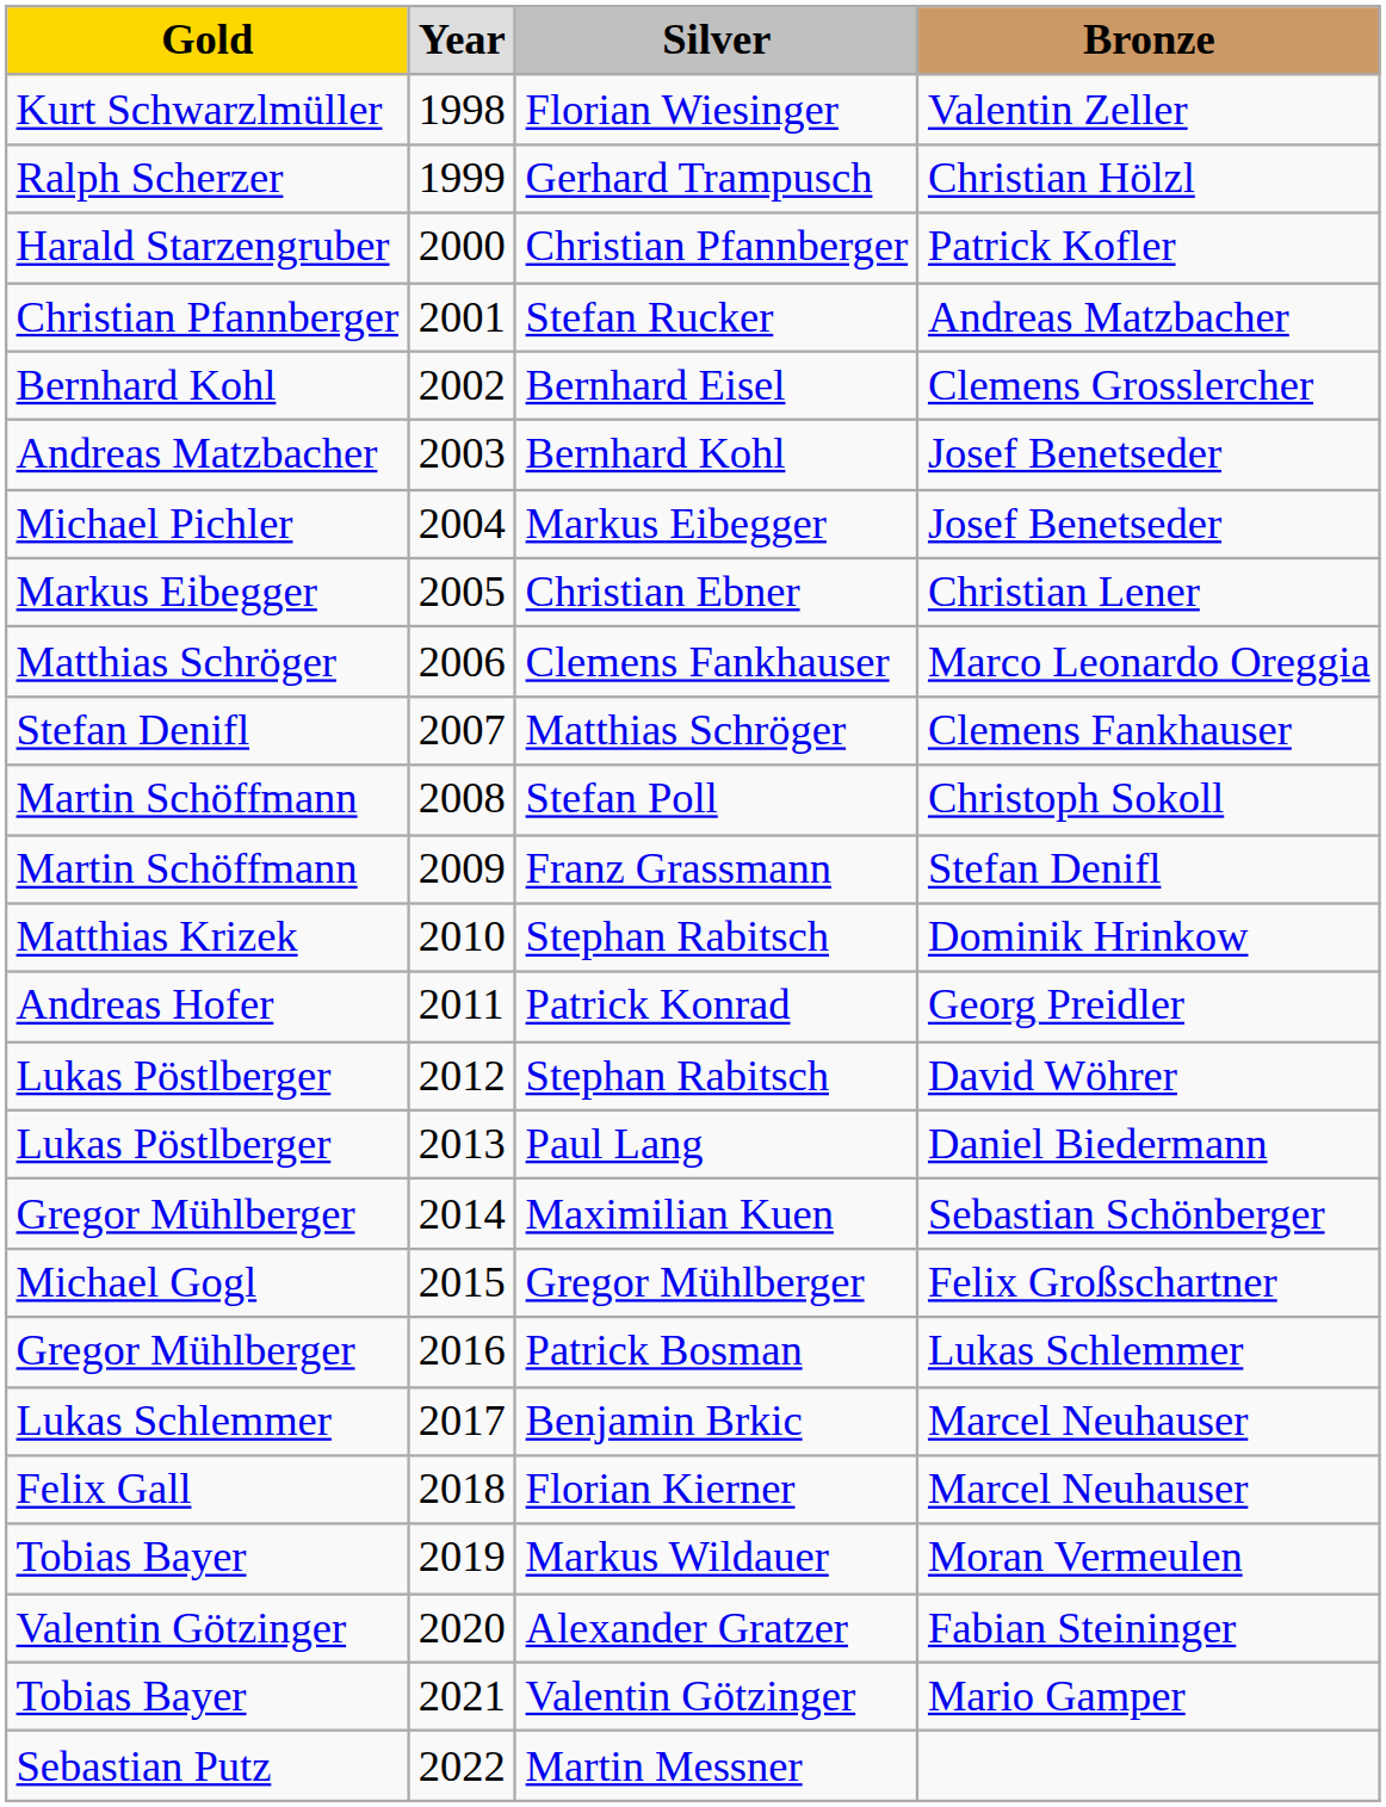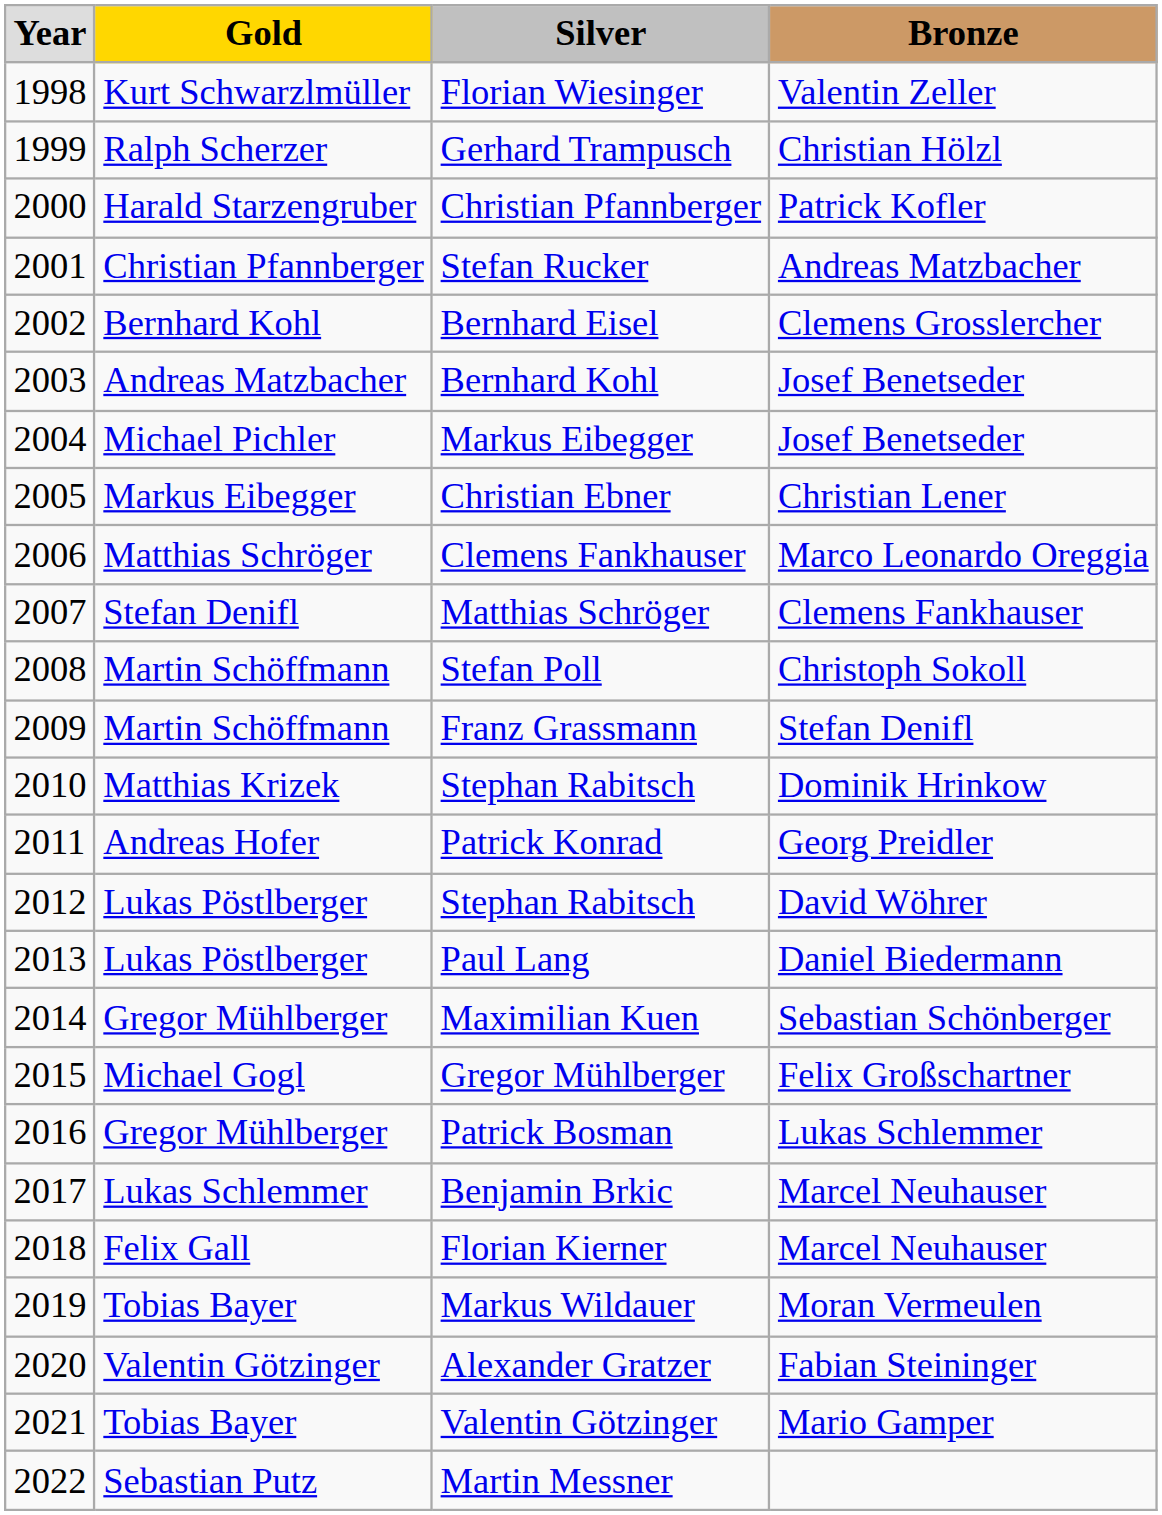 <table class="wikitable" style="text-align:left;">
 <tr>
+<td style="background:#DDDDDD; font-weight:bold; text-align:center;">Year</td>
 <td style="background:gold; font-weight:bold; text-align:center;">Gold</td>
-<td style="background:#DDDDDD; font-weight:bold; text-align:center;">Year</td>
 <td style="background:silver; font-weight:bold; text-align:center;">Silver</td>
 <td style="background:#cc9966; font-weight:bold; text-align:center;">Bronze</td>
 </tr>
 <tr>
+<td>1998</td>
 <td><a href='#'>Kurt Schwarzlmüller</a></td>
-<td>1998</td>
 <td><a href='#'>Florian Wiesinger</a></td>
 <td><a href='#'>Valentin Zeller</a></td>
 </tr>
 <tr>
+<td>1999</td>
 <td><a href='#'>Ralph Scherzer</a></td>
-<td>1999</td>
 <td><a href='#'>Gerhard Trampusch</a></td>
 <td><a href='#'>Christian Hölzl</a></td>
 </tr>
 <tr>
+<td>2000</td>
 <td><a href='#'>Harald Starzengruber</a></td>
-<td>2000</td>
 <td><a href='#'>Christian Pfannberger</a></td>
 <td><a href='#'>Patrick Kofler</a></td>
 </tr>
 <tr>
+<td>2001</td>
 <td><a href='#'>Christian Pfannberger</a></td>
-<td>2001</td>
 <td><a href='#'>Stefan Rucker</a></td>
 <td><a href='#'>Andreas Matzbacher</a></td>
 </tr>
 <tr>
+<td>2002</td>
 <td><a href='#'>Bernhard Kohl</a></td>
-<td>2002</td>
 <td><a href='#'>Bernhard Eisel</a></td>
 <td><a href='#'>Clemens Grosslercher</a></td>
 </tr>
 <tr>
+<td>2003</td>
 <td><a href='#'>Andreas Matzbacher</a></td>
-<td>2003</td>
 <td><a href='#'>Bernhard Kohl</a></td>
 <td><a href='#'>Josef Benetseder</a></td>
 </tr>
 <tr>
+<td>2004</td>
 <td><a href='#'>Michael Pichler</a></td>
-<td>2004</td>
 <td><a href='#'>Markus Eibegger</a></td>
 <td><a href='#'>Josef Benetseder</a></td>
 </tr>
 <tr>
+<td>2005</td>
 <td><a href='#'>Markus Eibegger</a></td>
-<td>2005</td>
 <td><a href='#'>Christian Ebner</a></td>
 <td><a href='#'>Christian Lener</a></td>
 </tr>
 <tr>
+<td>2006</td>
 <td><a href='#'>Matthias Schröger</a></td>
-<td>2006</td>
 <td><a href='#'>Clemens Fankhauser</a></td>
 <td><a href='#'>Marco Leonardo Oreggia</a></td>
 </tr>
 <tr>
+<td>2007</td>
 <td><a href='#'>Stefan Denifl</a></td>
-<td>2007</td>
 <td><a href='#'>Matthias Schröger</a></td>
 <td><a href='#'>Clemens Fankhauser</a></td>
 </tr>
 <tr>
+<td>2008</td>
 <td><a href='#'>Martin Schöffmann</a></td>
-<td>2008</td>
 <td><a href='#'>Stefan Poll</a></td>
 <td><a href='#'>Christoph Sokoll</a></td>
 </tr>
 <tr>
+<td>2009</td>
 <td><a href='#'>Martin Schöffmann</a></td>
-<td>2009</td>
 <td><a href='#'>Franz Grassmann</a></td>
 <td><a href='#'>Stefan Denifl</a></td>
 </tr>
 <tr>
+<td>2010</td>
 <td><a href='#'>Matthias Krizek</a></td>
-<td>2010</td>
 <td><a href='#'>Stephan Rabitsch</a></td>
 <td><a href='#'>Dominik Hrinkow</a></td>
 </tr>
 <tr>
+<td>2011</td>
 <td><a href='#'>Andreas Hofer</a></td>
-<td>2011</td>
 <td><a href='#'>Patrick Konrad</a></td>
 <td><a href='#'>Georg Preidler</a></td>
 </tr>
 <tr>
+<td>2012</td>
 <td><a href='#'>Lukas Pöstlberger</a></td>
-<td>2012</td>
 <td><a href='#'>Stephan Rabitsch</a></td>
 <td><a href='#'>David Wöhrer</a></td>
 </tr>
 <tr>
+<td>2013</td>
 <td><a href='#'>Lukas Pöstlberger</a></td>
-<td>2013</td>
 <td><a href='#'>Paul Lang</a></td>
 <td><a href='#'>Daniel Biedermann</a></td>
 </tr>
 <tr>
+<td>2014</td>
 <td><a href='#'>Gregor Mühlberger</a></td>
-<td>2014</td>
 <td><a href='#'>Maximilian Kuen</a></td>
 <td><a href='#'>Sebastian Schönberger</a></td>
 </tr>
 <tr>
+<td>2015</td>
 <td><a href='#'>Michael Gogl</a></td>
-<td>2015</td>
 <td><a href='#'>Gregor Mühlberger</a></td>
 <td><a href='#'>Felix Großschartner</a></td>
 </tr>
 <tr>
+<td>2016</td>
 <td><a href='#'>Gregor Mühlberger</a></td>
-<td>2016</td>
 <td><a href='#'>Patrick Bosman</a></td>
 <td><a href='#'>Lukas Schlemmer</a></td>
 </tr>
 <tr>
+<td>2017</td>
 <td><a href='#'>Lukas Schlemmer</a></td>
-<td>2017</td>
 <td><a href='#'>Benjamin Brkic</a></td>
 <td><a href='#'>Marcel Neuhauser</a></td>
 </tr>
 <tr>
+<td>2018</td>
 <td><a href='#'>Felix Gall</a></td>
-<td>2018</td>
 <td><a href='#'>Florian Kierner</a></td>
 <td><a href='#'>Marcel Neuhauser</a></td>
 </tr>
 <tr>
+<td>2019</td>
 <td><a href='#'>Tobias Bayer</a></td>
-<td>2019</td>
 <td><a href='#'>Markus Wildauer</a></td>
 <td><a href='#'>Moran Vermeulen</a></td>
 </tr>
 <tr>
+<td>2020</td>
 <td><a href='#'>Valentin Götzinger</a></td>
-<td>2020</td>
 <td><a href='#'>Alexander Gratzer</a></td>
 <td><a href='#'>Fabian Steininger</a></td>
 </tr>
 <tr>
+<td>2021</td>
 <td><a href='#'>Tobias Bayer</a></td>
-<td>2021</td>
 <td><a href='#'>Valentin Götzinger</a></td>
 <td><a href='#'>Mario Gamper</a></td>
 </tr>
 <tr>
+<td>2022</td>
 <td><a href='#'>Sebastian Putz</a></td>
-<td>2022</td>
 <td><a href='#'>Martin Messner</a></td>
 <td></td>
 </tr>
 </table>
